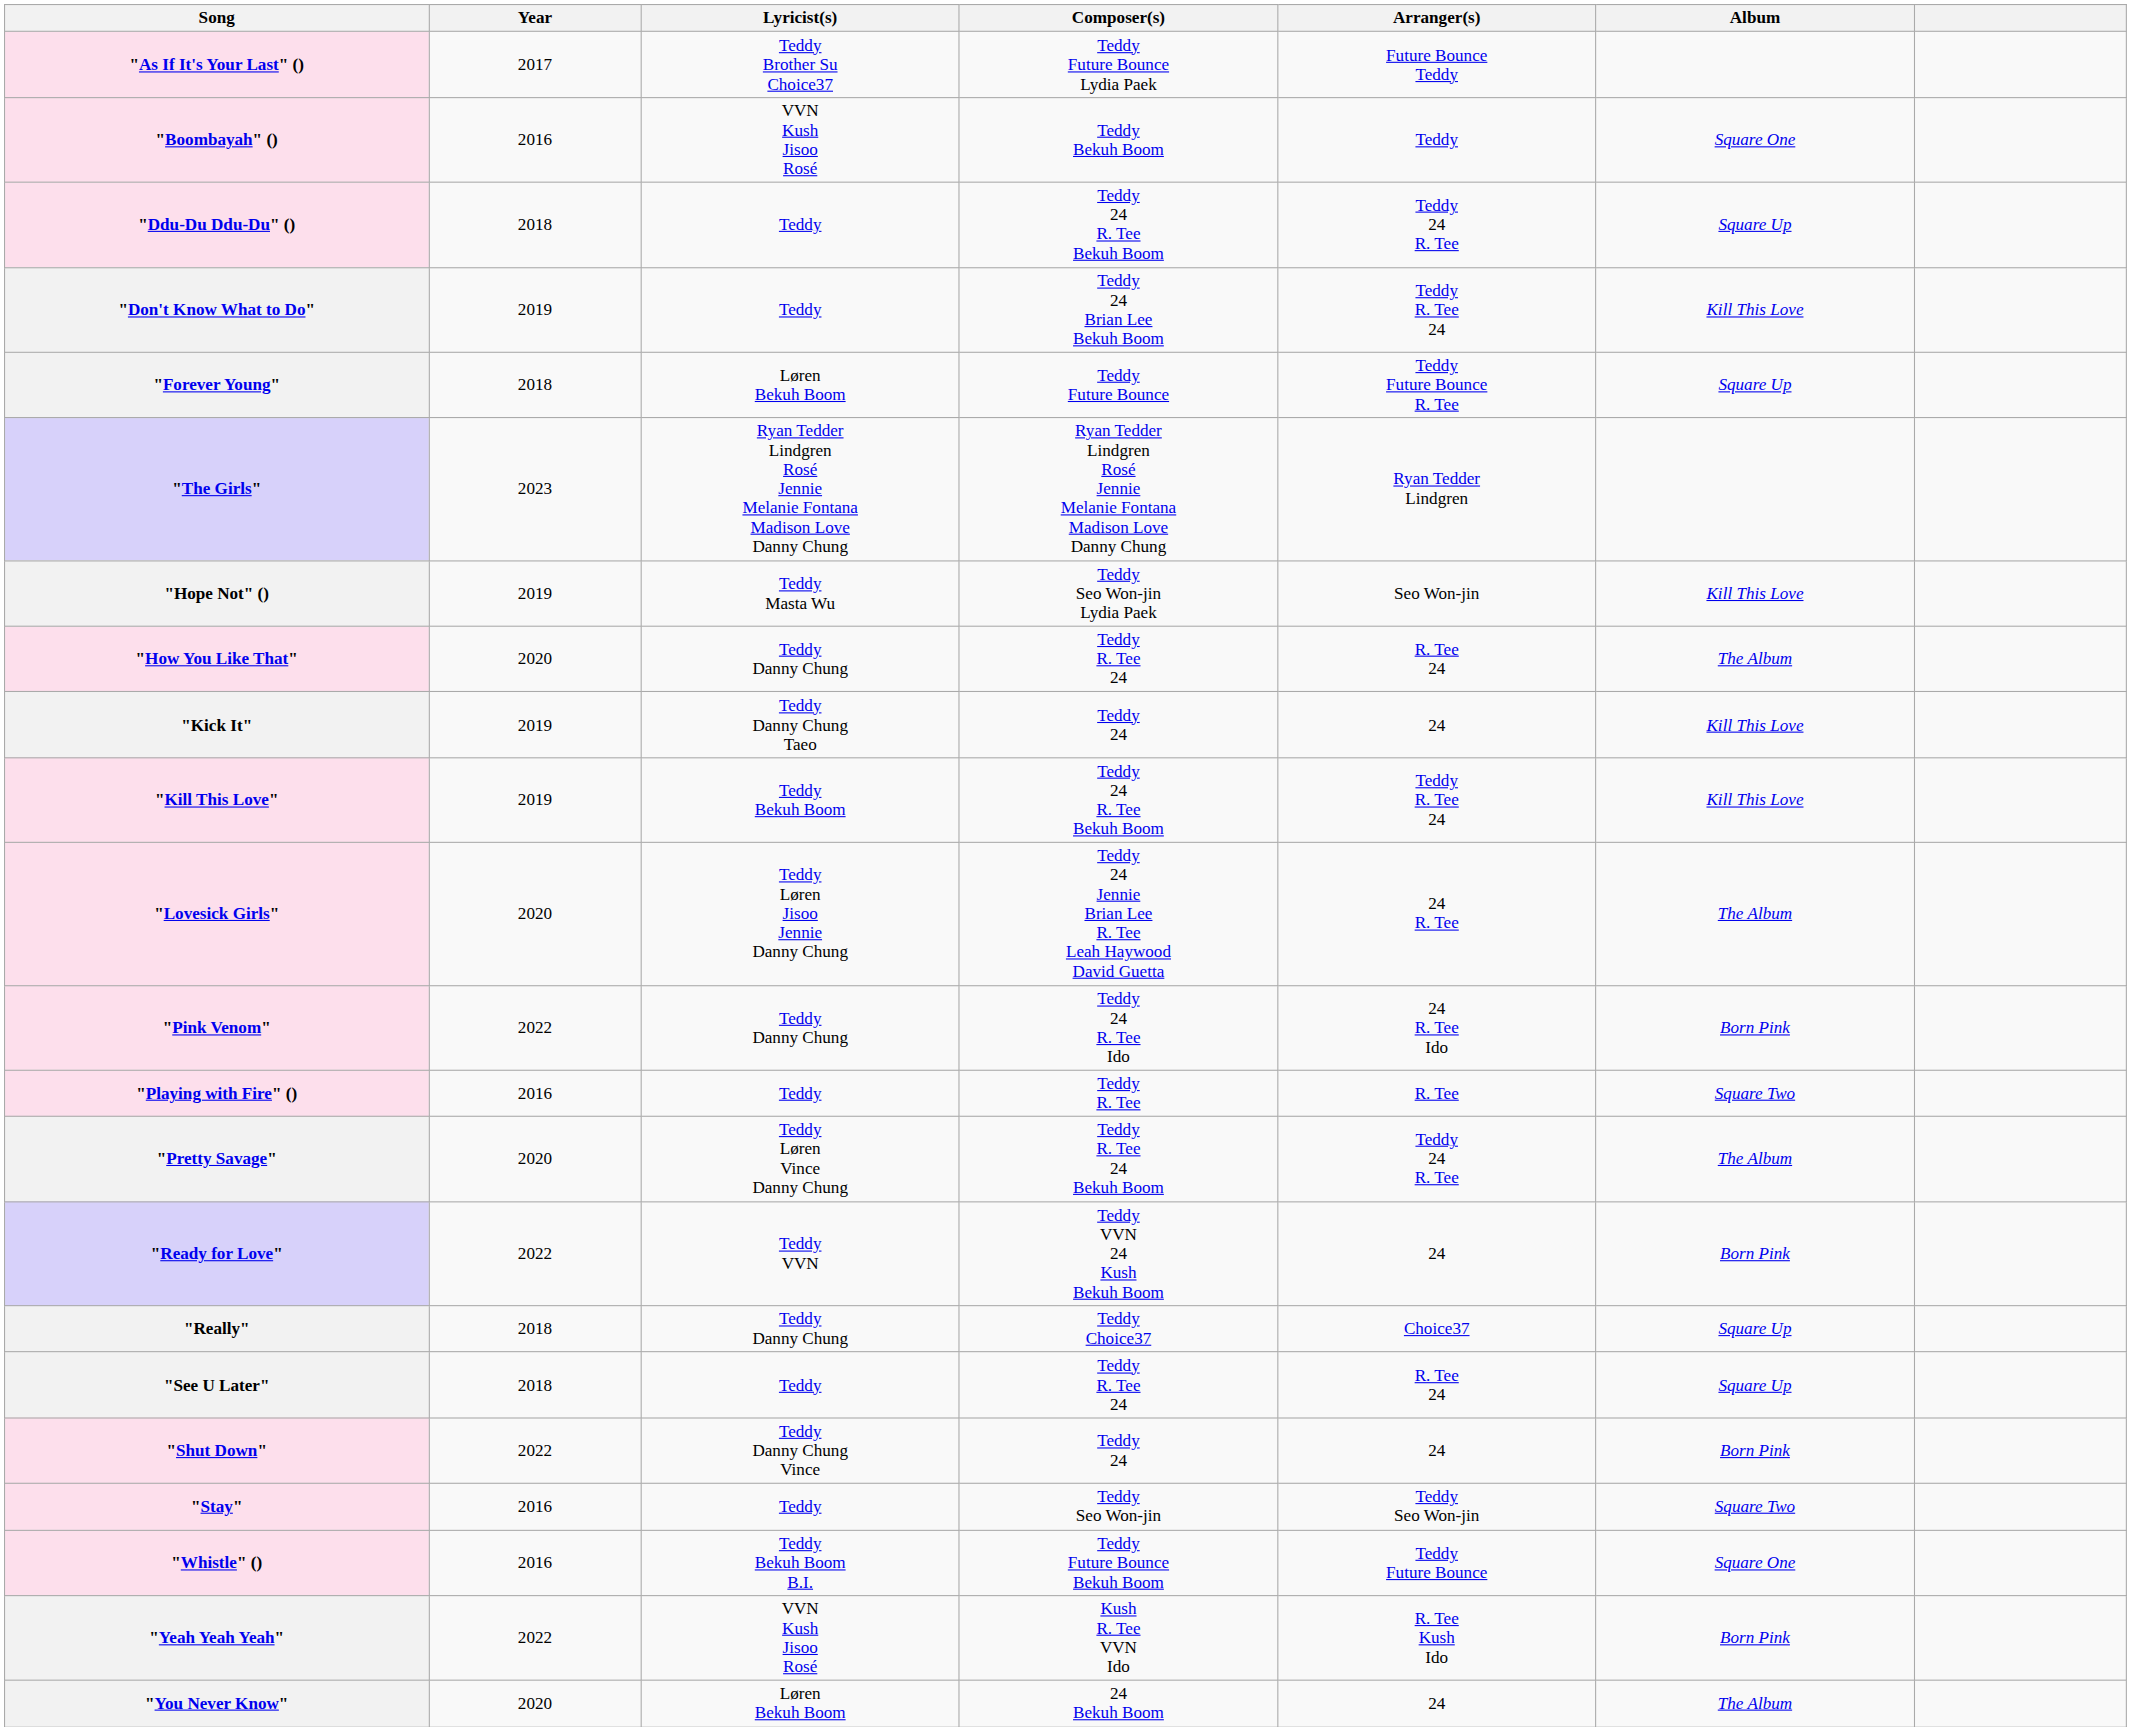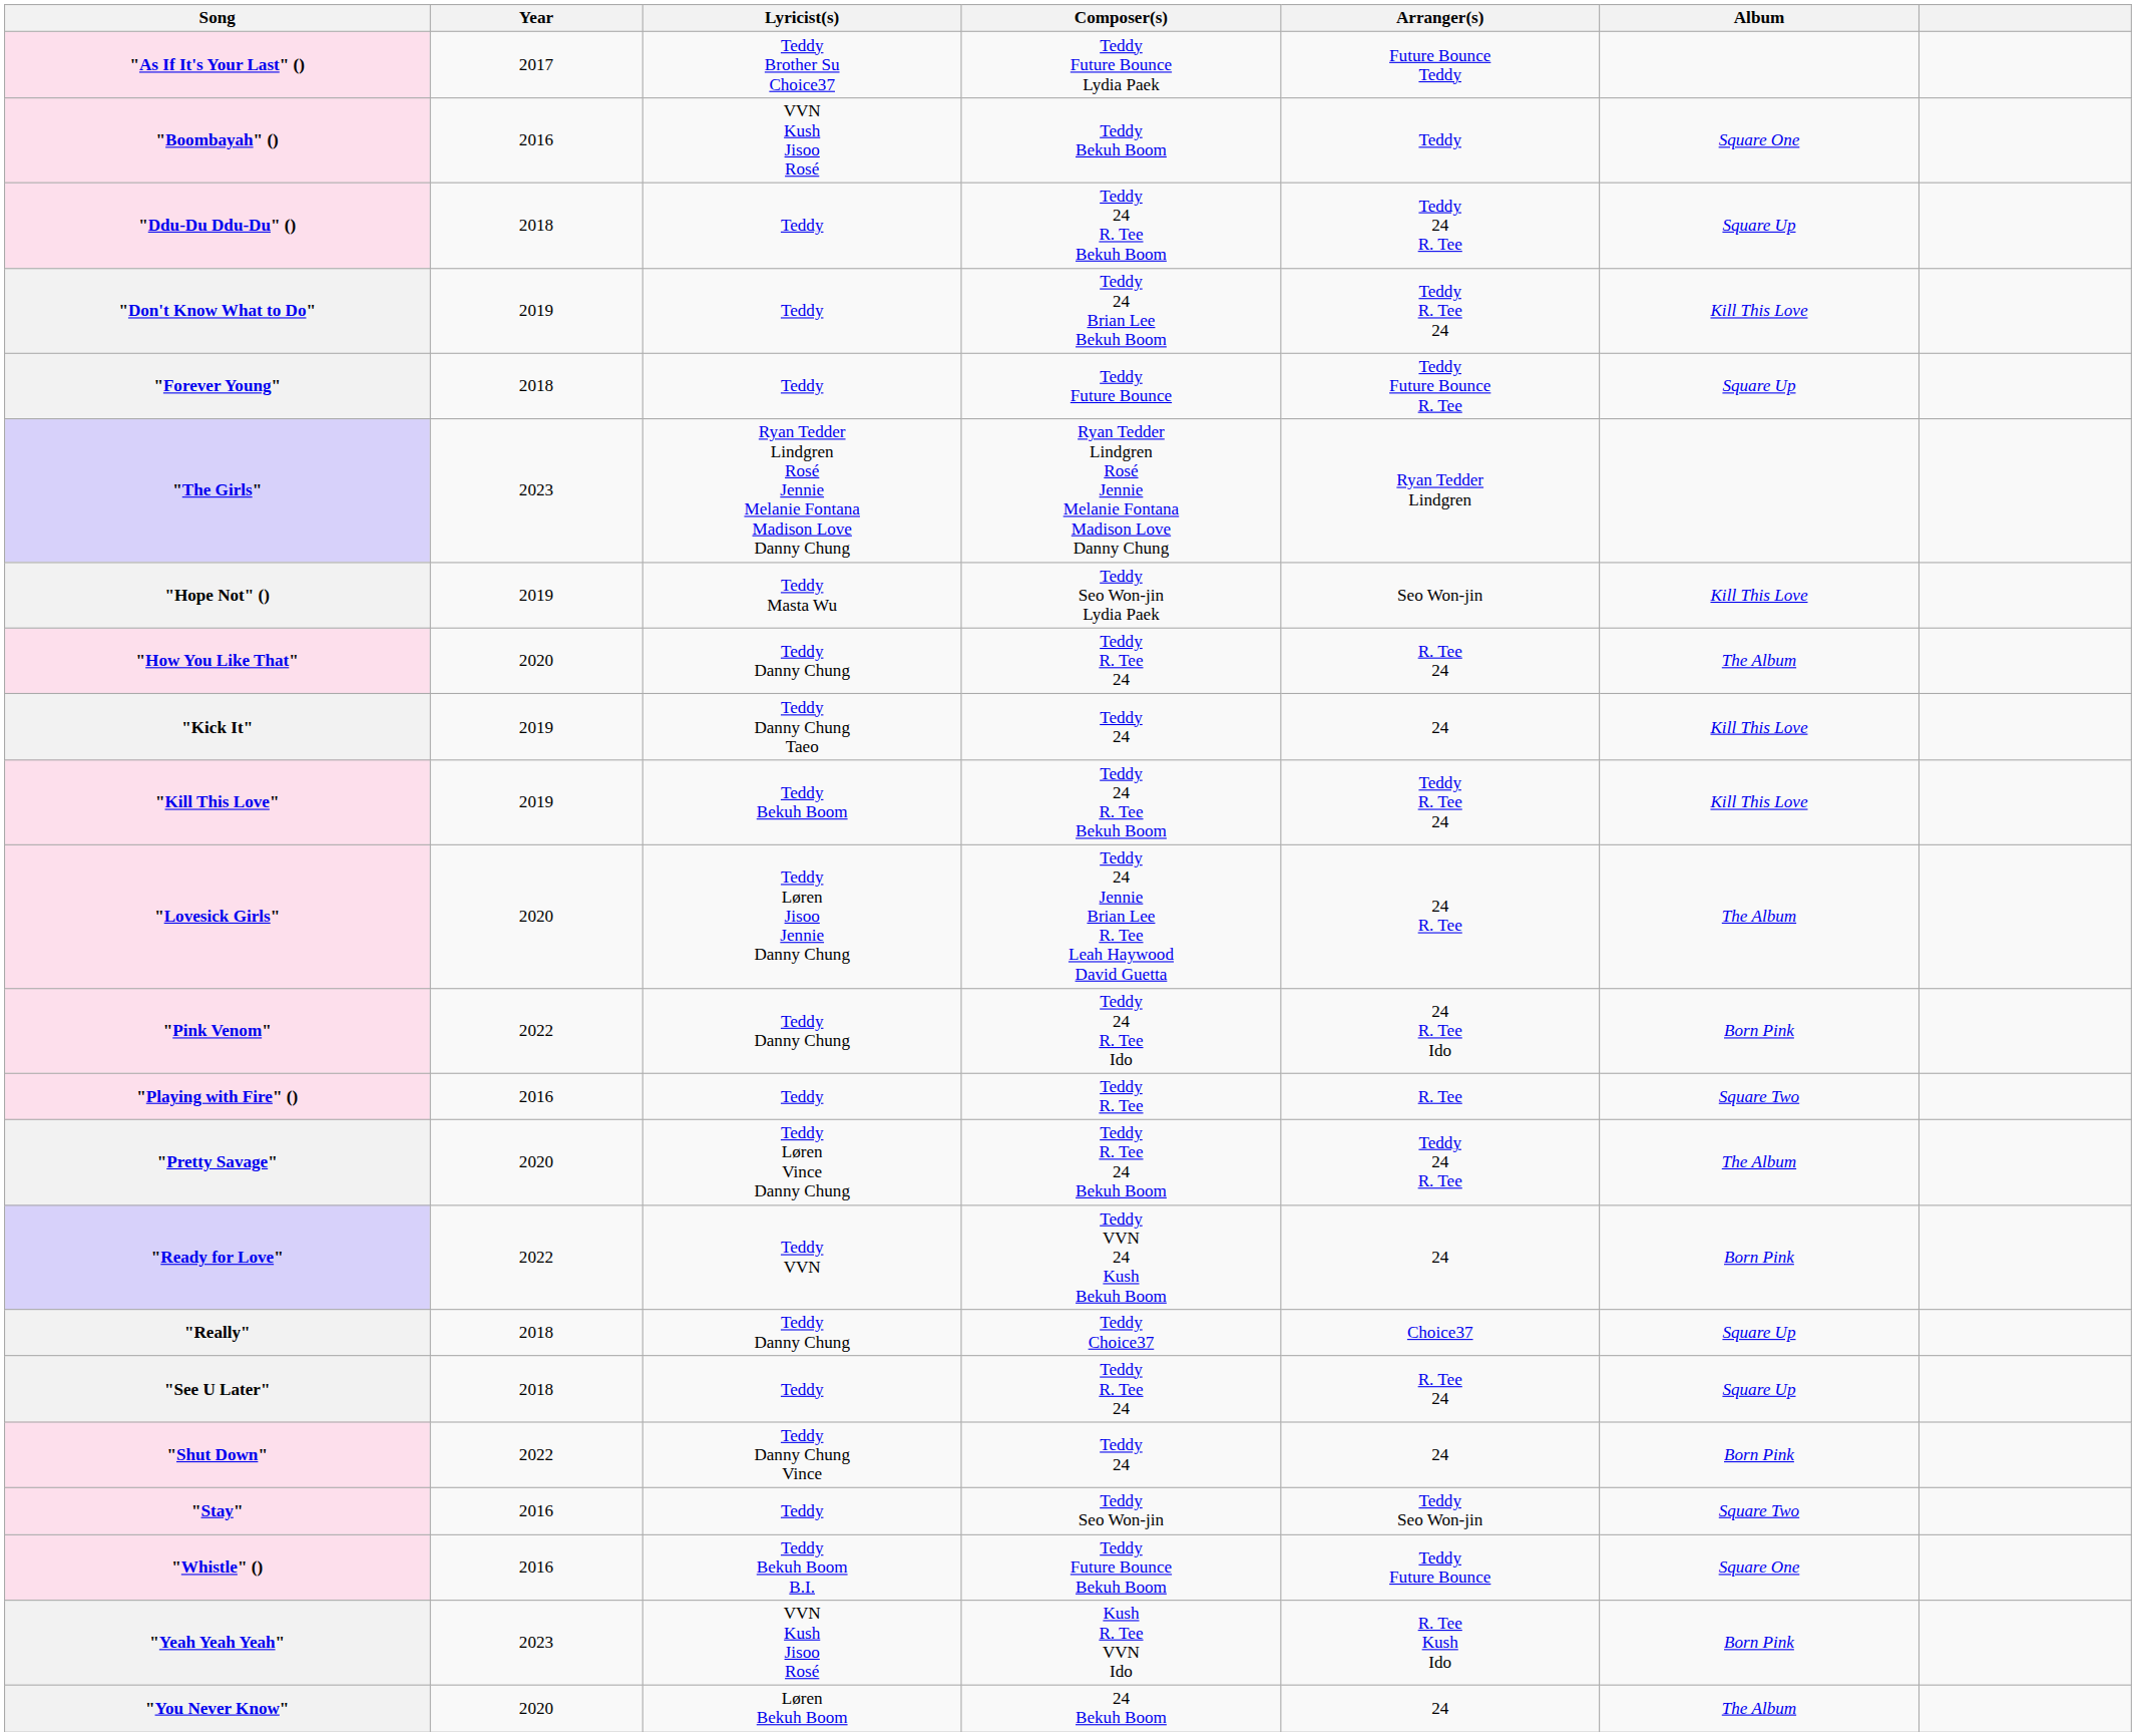 <table class="wikitable sortable plainrowheaders" style="text-align:center; width:100%">
 <tr>
 <th style="width:20%;">Song</th>
 <th style="width:10%;">Year</th>
 <th style="width:15%;">Lyricist(s)</th>
 <th style="width:15%;">Composer(s)</th>
 <th style="width:15%;">Arranger(s)</th>
 <th style="width:15%;">Album</th>
 <th style="width:10%;"  class="unsortable"></th>
 </tr>
 <tr>
 <th scope="row" style="background-color:#FDDFEC;">"<a href='#'>As If It's Your Last</a>" () </th>
 <td>2017</td>
 <td><a href='#'>Teddy</a><br><a href='#'>Brother Su</a><br><a href='#'>Choice37</a></td>
 <td><a href='#'>Teddy</a><br><a href='#'>Future Bounce</a><br>Lydia Paek</td>
 <td><a href='#'>Future Bounce</a><br><a href='#'>Teddy</a></td>
 <td></td>
 <td></td>
 </tr>
 <tr>
 <th scope="row" style="background-color:#FDDFEC;">"<a href='#'>Boombayah</a>" () </th>
 <td>2016</td>
 <td>VVN<br><a href='#'>Kush</a><br><a href='#'>Jisoo</a><br><a href='#'>Rosé</a></td>
 <td><a href='#'>Teddy</a><br><a href='#'>Bekuh Boom</a></td>
 <td><a href='#'>Teddy</a></td>
 <td><em><a href='#'>Square One</a></em></td>
 <td></td>
 </tr>
 <tr>
 <th scope="row" style="background-color:#FDDFEC;">"<a href='#'>Ddu-Du Ddu-Du</a>" () </th>
 <td>2018</td>
 <td><a href='#'>Teddy</a></td>
 <td><a href='#'>Teddy</a><br>24<br><a href='#'>R. Tee</a><br><a href='#'>Bekuh Boom</a></td>
 <td><a href='#'>Teddy</a><br>24<br><a href='#'>R. Tee</a></td>
 <td><em><a href='#'>Square Up</a></em></td>
 <td></td>
 </tr>
 <tr>
 <th scope="row">"<a href='#'>Don't Know What to Do</a>"</th>
 <td>2019</td>
 <td><a href='#'>Teddy</a></td>
 <td><a href='#'>Teddy</a><br>24<br><a href='#'>Brian Lee</a><br><a href='#'>Bekuh Boom</a></td>
 <td><a href='#'>Teddy</a><br><a href='#'>R. Tee</a><br>24</td>
 <td><em><a href='#'>Kill This Love</a></em></td>
 <td></td>
 </tr>
 <tr>
 <th scope="row">"<a href='#'>Forever Young</a>"</th>
 <td>2018</td>
-<td>Løren<br><a href='#'>Bekuh Boom</a></td>
+<td><a href='#'>Teddy</a></td>
 <td><a href='#'>Teddy</a><br><a href='#'>Future Bounce</a></td>
 <td><a href='#'>Teddy</a><br><a href='#'>Future Bounce</a><br><a href='#'>R. Tee</a></td>
 <td><em><a href='#'>Square Up</a></em></td>
 <td></td>
 </tr>
 <tr>
 <th scope="row" style="background-color:#D7D1FA">"<a href='#'>The Girls</a>" </th>
 <td>2023</td>
 <td><a href='#'>Ryan Tedder</a><br>Lindgren<br><a href='#'>Rosé</a><br><a href='#'>Jennie</a><br><a href='#'>Melanie Fontana</a><br><a href='#'>Madison Love</a><br>Danny Chung</td>
 <td><a href='#'>Ryan Tedder</a><br>Lindgren<br><a href='#'>Rosé</a><br><a href='#'>Jennie</a><br><a href='#'>Melanie Fontana</a><br><a href='#'>Madison Love</a><br>Danny Chung</td>
 <td><a href='#'>Ryan Tedder</a><br>Lindgren</td>
 <td></td>
 <td></td>
 </tr>
 <tr>
 <th scope="row">"Hope Not" ()</th>
 <td>2019</td>
 <td><a href='#'>Teddy</a><br>Masta Wu</td>
 <td><a href='#'>Teddy</a><br>Seo Won-jin<br>Lydia Paek</td>
 <td>Seo Won-jin</td>
 <td><em><a href='#'>Kill This Love</a></em></td>
 <td></td>
 </tr>
 <tr>
 <th scope="row" style="background-color:#FDDFEC;">"<a href='#'>How You Like That</a>" </th>
 <td>2020</td>
 <td><a href='#'>Teddy</a><br>Danny Chung</td>
 <td><a href='#'>Teddy</a><br><a href='#'>R. Tee</a><br>24</td>
 <td><a href='#'>R. Tee</a><br>24</td>
 <td><em><a href='#'>The Album</a></em></td>
 <td></td>
 </tr>
 <tr>
 <th scope="row">"Kick It"</th>
 <td>2019</td>
 <td><a href='#'>Teddy</a><br>Danny Chung<br>Taeo</td>
 <td><a href='#'>Teddy</a><br>24</td>
 <td>24</td>
 <td><em><a href='#'>Kill This Love</a></em></td>
 <td></td>
 </tr>
 <tr>
 <th scope="row" style="background-color:#FDDFEC;">"<a href='#'>Kill This Love</a>" </th>
 <td>2019</td>
 <td><a href='#'>Teddy</a><br><a href='#'>Bekuh Boom</a></td>
 <td><a href='#'>Teddy</a><br>24<br><a href='#'>R. Tee</a><br><a href='#'>Bekuh Boom</a></td>
 <td><a href='#'>Teddy</a><br><a href='#'>R. Tee</a><br>24</td>
 <td><em><a href='#'>Kill This Love</a></em></td>
 <td></td>
 </tr>
 <tr>
 <th scope="row" style="background-color:#FDDFEC;">"<a href='#'>Lovesick Girls</a>" </th>
 <td>2020</td>
 <td><a href='#'>Teddy</a><br>Løren<br><a href='#'>Jisoo</a><br><a href='#'>Jennie</a><br>Danny Chung</td>
 <td><a href='#'>Teddy</a><br>24<br><a href='#'>Jennie</a><br><a href='#'>Brian Lee</a><br><a href='#'>R. Tee</a><br><a href='#'>Leah Haywood</a><br><a href='#'>David Guetta</a></td>
 <td>24<br><a href='#'>R. Tee</a></td>
 <td><em><a href='#'>The Album</a></em></td>
 <td></td>
 </tr>
 <tr>
 <th scope="row" style="background-color:#FDDFEC;">"<a href='#'>Pink Venom</a>" </th>
 <td>2022</td>
 <td><a href='#'>Teddy</a><br>Danny Chung</td>
 <td><a href='#'>Teddy</a><br>24<br><a href='#'>R. Tee</a><br>Ido</td>
 <td>24<br><a href='#'>R. Tee</a><br>Ido</td>
 <td><em><a href='#'>Born Pink</a></em></td>
 <td></td>
 </tr>
 <tr>
 <th scope="row" style="background-color:#FDDFEC;">"<a href='#'>Playing with Fire</a>" () </th>
 <td>2016</td>
 <td><a href='#'>Teddy</a></td>
 <td><a href='#'>Teddy</a><br><a href='#'>R. Tee</a></td>
 <td><a href='#'>R. Tee</a></td>
 <td><em><a href='#'>Square Two</a></em></td>
 <td></td>
 </tr>
 <tr>
 <th scope="row">"<a href='#'>Pretty Savage</a>"</th>
 <td>2020</td>
 <td><a href='#'>Teddy</a><br>Løren<br>Vince<br>Danny Chung</td>
 <td><a href='#'>Teddy</a><br><a href='#'>R. Tee</a><br>24<br><a href='#'>Bekuh Boom</a></td>
 <td><a href='#'>Teddy</a><br>24<br><a href='#'>R. Tee</a></td>
 <td><em><a href='#'>The Album</a></em></td>
 <td></td>
 </tr>
 <tr>
 <th scope="row" style="background-color:#D7D1FA">"<a href='#'>Ready for Love</a>" </th>
 <td>2022</td>
 <td><a href='#'>Teddy</a><br>VVN</td>
 <td><a href='#'>Teddy</a><br>VVN<br>24<br><a href='#'>Kush</a><br><a href='#'>Bekuh Boom</a></td>
 <td>24</td>
 <td><em><a href='#'>Born Pink</a></em></td>
 <td></td>
 </tr>
 <tr>
 <th scope="row">"Really"</th>
 <td>2018</td>
 <td><a href='#'>Teddy</a><br>Danny Chung</td>
 <td><a href='#'>Teddy</a><br><a href='#'>Choice37</a></td>
 <td><a href='#'>Choice37</a></td>
 <td><em><a href='#'>Square Up</a></em></td>
 <td></td>
 </tr>
 <tr>
 <th scope="row">"See U Later"</th>
 <td>2018</td>
 <td><a href='#'>Teddy</a></td>
 <td><a href='#'>Teddy</a><br><a href='#'>R. Tee</a><br>24</td>
 <td><a href='#'>R. Tee</a><br>24</td>
 <td><em><a href='#'>Square Up</a></em></td>
 <td></td>
 </tr>
 <tr>
 <th scope="row" style="background-color:#FDDFEC;">"<a href='#'>Shut Down</a>" </th>
 <td>2022</td>
 <td><a href='#'>Teddy</a><br>Danny Chung<br>Vince</td>
 <td><a href='#'>Teddy</a><br>24</td>
 <td>24</td>
 <td><em><a href='#'>Born Pink</a></em></td>
 <td></td>
 </tr>
 <tr>
 <th scope="row" style="background-color:#FDDFEC;">"<a href='#'>Stay</a>" </th>
 <td>2016</td>
 <td><a href='#'>Teddy</a></td>
 <td><a href='#'>Teddy</a><br>Seo Won-jin</td>
 <td><a href='#'>Teddy</a><br>Seo Won-jin</td>
 <td><em><a href='#'>Square Two</a></em></td>
 <td></td>
 </tr>
 <tr>
 <th scope="row" style="background-color:#FDDFEC;">"<a href='#'>Whistle</a>" () </th>
 <td>2016</td>
 <td><a href='#'>Teddy</a><br><a href='#'>Bekuh Boom</a><br><a href='#'>B.I.</a></td>
 <td><a href='#'>Teddy</a><br><a href='#'>Future Bounce</a><br><a href='#'>Bekuh Boom</a></td>
 <td><a href='#'>Teddy</a><br><a href='#'>Future Bounce</a></td>
 <td><em><a href='#'>Square One</a></em></td>
 <td></td>
 </tr>
 <tr>
 <th scope="row">"<a href='#'>Yeah Yeah Yeah</a>"</th>
-<td>2022</td>
+<td>2023</td>
 <td>VVN<br><a href='#'>Kush</a><br><a href='#'>Jisoo</a><br><a href='#'>Rosé</a></td>
 <td><a href='#'>Kush</a><br><a href='#'>R. Tee</a><br>VVN<br>Ido</td>
 <td><a href='#'>R. Tee</a><br><a href='#'>Kush</a><br>Ido</td>
 <td><em><a href='#'>Born Pink</a></em></td>
 <td></td>
 </tr>
 <tr>
 <th scope="row">"<a href='#'>You Never Know</a>"</th>
 <td>2020</td>
 <td>Løren<br><a href='#'>Bekuh Boom</a></td>
 <td>24<br><a href='#'>Bekuh Boom</a></td>
 <td>24</td>
 <td><em><a href='#'>The Album</a></em></td>
 <td></td>
 </tr>
 </table>
